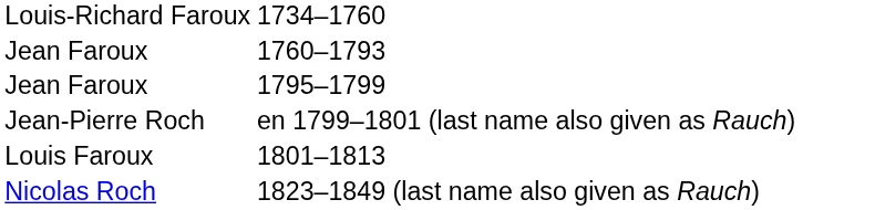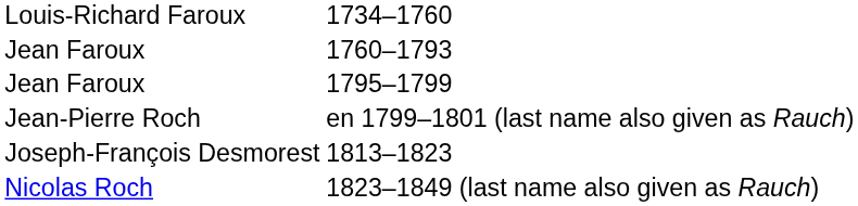 <table>
 <tr>
 <td>Louis-Richard Faroux</td>
 <td>1734–1760</td>
 </tr>
 <tr>
 <td>Jean Faroux</td>
 <td>1760–1793</td>
 </tr>
 <tr>
 <td>Jean Faroux</td>
 <td>1795–1799</td>
 </tr>
 <tr>
 <td>Jean-Pierre Roch</td>
 <td>en 1799–1801 (last name also given as <em>Rauch</em>)</td>
 </tr>
 <tr>
-<td>Louis Faroux</td>
-<td>1801–1813</td>
+<td>Joseph-François Desmorest</td>
+<td>1813–1823</td>
 </tr>
 <tr>
 <td><a href='#'>Nicolas Roch</a></td>
 <td>1823–1849 (last name also given as <em>Rauch</em>)</td>
 </tr>
 </table>
